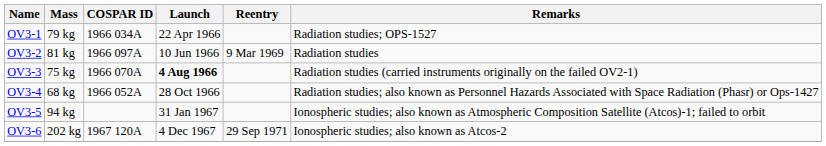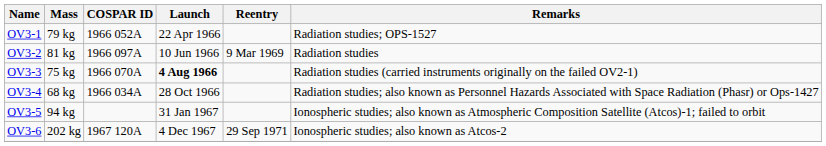 <table class="wikitable" border="1">
 <tr>
 <th>Name</th>
 <th>Mass</th>
 <th>COSPAR ID</th>
 <th>Launch</th>
 <th>Reentry</th>
 <th>Remarks</th>
 </tr>
 <tr>
 <td><a href='#'>OV3-1</a></td>
 <td>79 kg</td>
-<td>1966 034A</td>
+<td>1966 052A</td>
 <td>22 Apr 1966</td>
 <td></td>
 <td>Radiation studies; OPS-1527</td>
 </tr>
 <tr>
 <td><a href='#'>OV3-2</a></td>
 <td>81 kg</td>
 <td>1966 097A</td>
 <td>10 Jun 1966</td>
 <td>9 Mar 1969</td>
 <td>Radiation studies</td>
 </tr>
 <tr>
 <td><a href='#'>OV3-3</a></td>
 <td>75 kg</td>
 <td>1966 070A</td>
 <td><strong>4 Aug 1966</strong></td>
 <td></td>
 <td>Radiation studies (carried instruments originally on the failed OV2-1)</td>
 </tr>
 <tr>
 <td><a href='#'>OV3-4</a></td>
 <td>68 kg</td>
-<td>1966 052A</td>
+<td>1966 034A</td>
 <td>28 Oct 1966</td>
 <td></td>
 <td>Radiation studies; also known as Personnel Hazards Associated with Space Radiation (Phasr) or Ops-1427</td>
 </tr>
 <tr>
 <td><a href='#'>OV3-5</a></td>
 <td>94 kg</td>
 <td></td>
 <td>31 Jan 1967</td>
 <td></td>
 <td>Ionospheric studies; also known as Atmospheric Composition Satellite (Atcos)-1; failed to orbit</td>
 </tr>
 <tr>
 <td><a href='#'>OV3-6</a></td>
 <td>202 kg</td>
 <td>1967 120A</td>
 <td>4 Dec 1967</td>
 <td>29 Sep 1971</td>
 <td>Ionospheric studies; also known as Atcos-2</td>
 </tr>
 <tr>
 </tr>
 </table>
